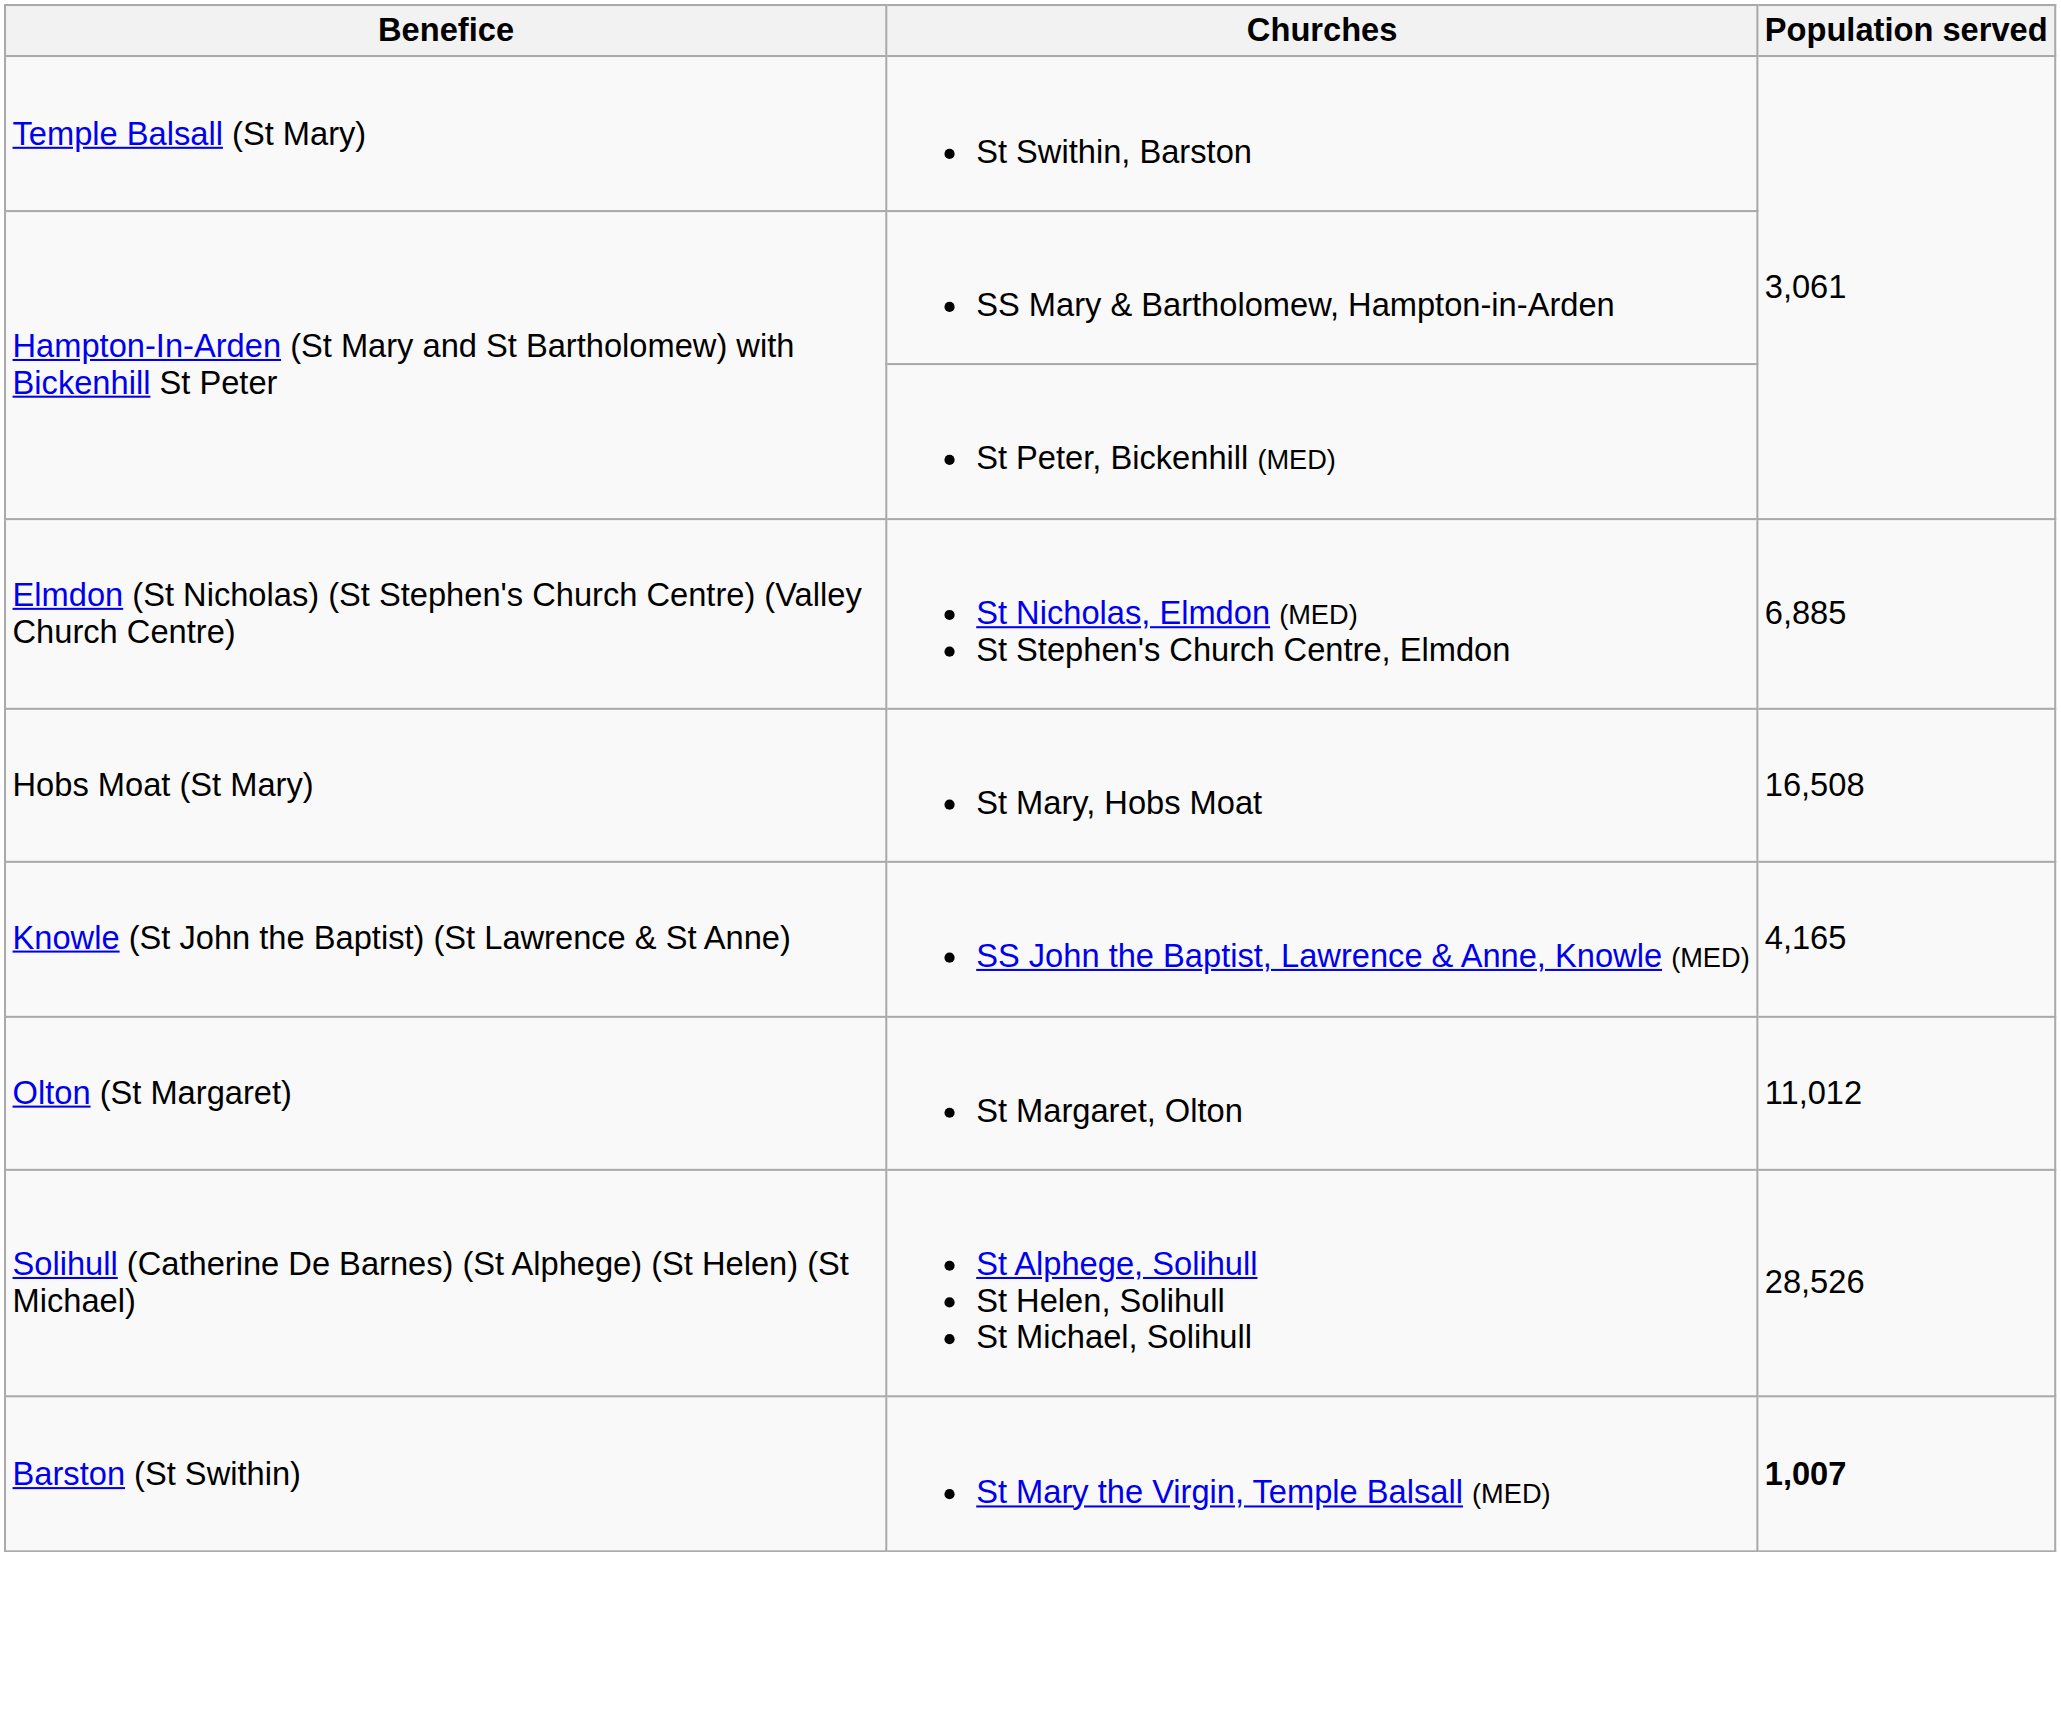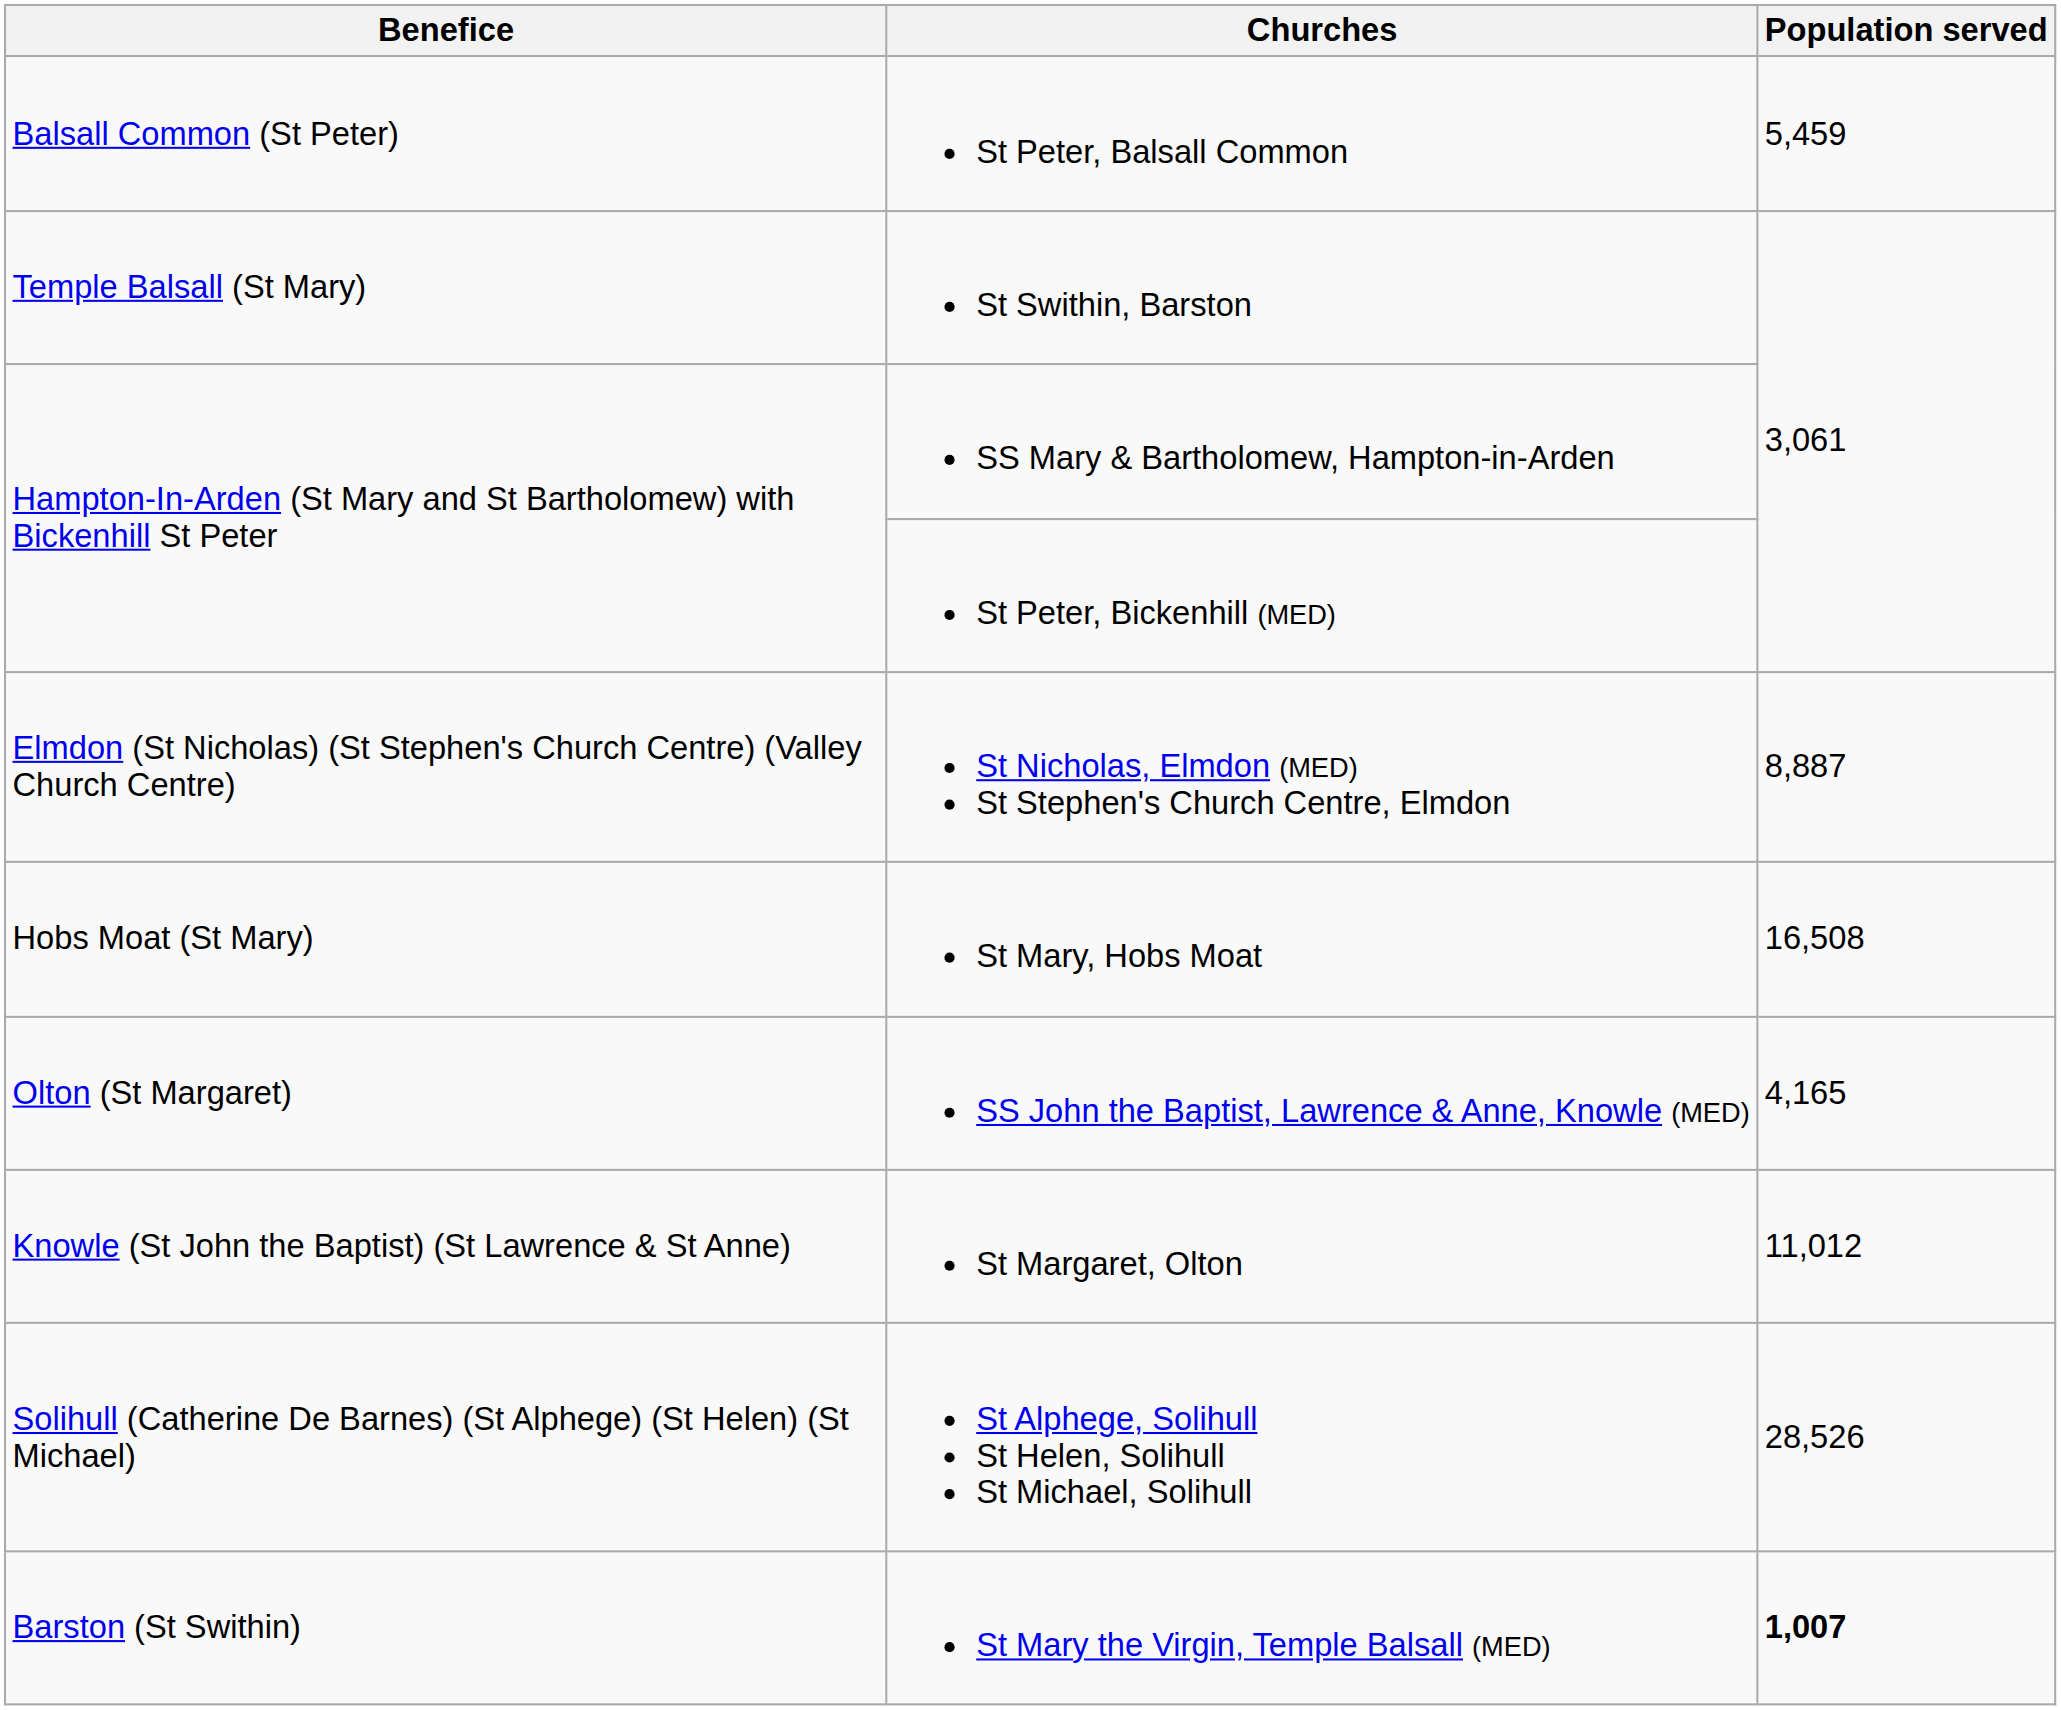 <table class="wikitable">
 <tr>
 <th width="425">Benefice</th>
 <th>Churches</th>
 <th>Population served</th>
+</tr>
+<tr>
+<td><a href='#'>Balsall Common</a> (St Peter)</td>
+<td><br><ul><li>St Peter, Balsall Common</li></ul></td>
+<td>5,459</td>
 </tr>
 <tr>
 <td><a href='#'>Temple Balsall</a> (St Mary)</td>
 <td><br><ul><li>St Swithin, Barston</li></ul></td>
 <td rowspan="3">3,061</td>
 </tr>
 <tr>
 <td rowspan="2"><a href='#'>Hampton-In-Arden</a> (St Mary and St Bartholomew) with <a href='#'>Bickenhill</a> St Peter</td>
 <td><br><ul><li>SS Mary & Bartholomew, Hampton-in-Arden</li></ul></td>
 </tr>
 <tr>
 <td><br><ul><li>St Peter, Bickenhill <small>(MED)</small></li></ul></td>
 </tr>
 <tr>
 <td><a href='#'>Elmdon</a> (St Nicholas) (St Stephen's Church Centre) (Valley Church Centre)</td>
 <td><br><ul><li><a href='#'>St Nicholas, Elmdon</a> <small>(MED)</small></li><li>St Stephen's Church Centre, Elmdon</li></ul></td>
-<td>6,885</td>
+<td>8,887</td>
 </tr>
 <tr>
 <td>Hobs Moat (St Mary)</td>
 <td><br><ul><li>St Mary, Hobs Moat</li></ul></td>
 <td>16,508</td>
 </tr>
 <tr>
-<td><a href='#'>Knowle</a> (St John the Baptist) (St Lawrence & St Anne)</td>
+<td><a href='#'>Olton</a> (St Margaret)</td>
 <td><br><ul><li><a href='#'>SS John the Baptist, Lawrence & Anne, Knowle</a> <small>(MED)</small></li></ul></td>
 <td>4,165</td>
 </tr>
 <tr>
-<td><a href='#'>Olton</a> (St Margaret)</td>
+<td><a href='#'>Knowle</a> (St John the Baptist) (St Lawrence & St Anne)</td>
 <td><br><ul><li>St Margaret, Olton</li></ul></td>
 <td>11,012</td>
 </tr>
 <tr>
 <td><a href='#'>Solihull</a> (Catherine De Barnes) (St Alphege) (St Helen) (St Michael)</td>
 <td><br><ul><li><a href='#'>St Alphege, Solihull</a></li><li>St Helen, Solihull</li><li>St Michael, Solihull</li></ul></td>
 <td>28,526</td>
 </tr>
 <tr>
 <td><a href='#'>Barston</a> (St Swithin)</td>
 <td><br><ul><li><a href='#'>St Mary the Virgin, Temple Balsall</a> <small>(MED)</small></li></ul></td>
 <td><strong>1,007</strong></td>
 </tr>
 </table>
